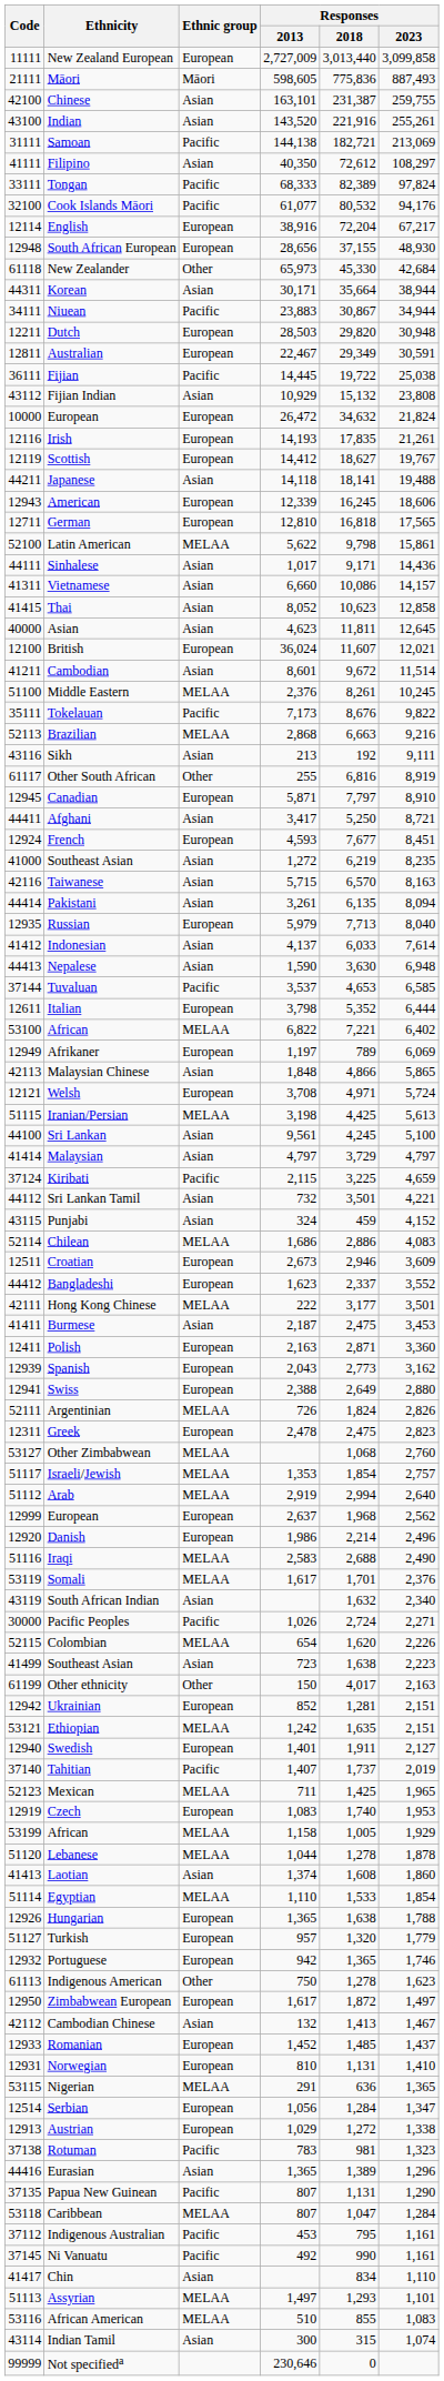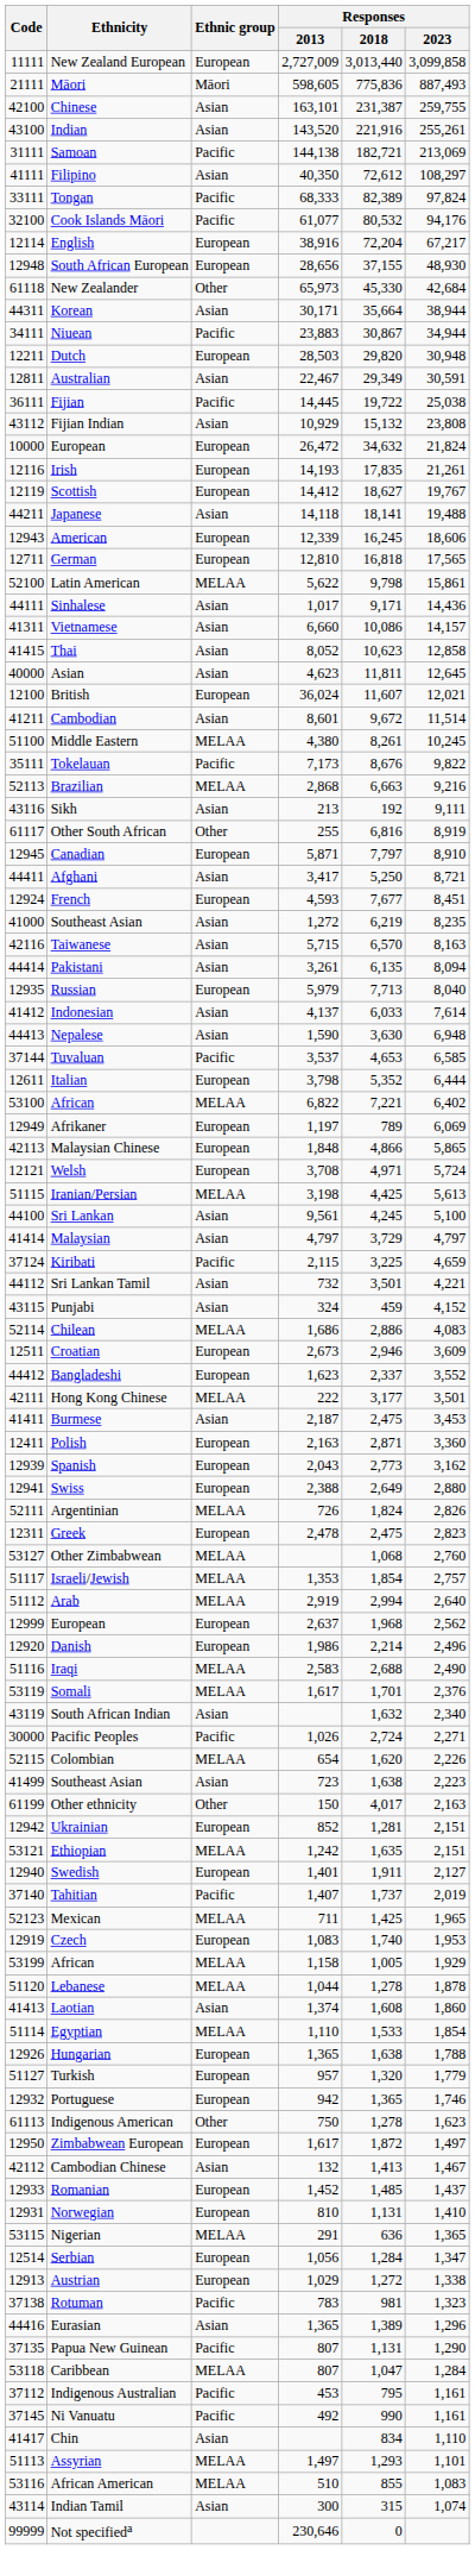 <table class="wikitable sortable" style="text-align:right;">
 <tr>
 <th rowspan=2>Code</th>
 <th rowspan=2>Ethnicity</th>
 <th rowspan=2>Ethnic group</th>
 <th colspan="3">Responses</th>
 </tr>
 <tr>
 <th>2013</th>
 <th>2018</th>
 <th>2023</th>
 </tr>
 <tr>
 <td>11111</td>
 <td style="text-align:left;">New Zealand European</td>
 <td style="text-align:left;">European</td>
 <td>2,727,009</td>
 <td>3,013,440</td>
 <td>3,099,858</td>
 </tr>
 <tr>
 <td>21111</td>
 <td style="text-align:left;"><a href='#'>Māori</a></td>
 <td style="text-align:left;">Māori</td>
 <td>598,605</td>
 <td>775,836</td>
 <td>887,493</td>
 </tr>
 <tr>
 <td>42100</td>
 <td style="text-align:left;"><a href='#'>Chinese</a> </td>
 <td style="text-align:left;">Asian</td>
 <td>163,101</td>
 <td>231,387</td>
 <td>259,755</td>
 </tr>
 <tr>
 <td>43100</td>
 <td style="text-align:left;"><a href='#'>Indian</a> </td>
 <td style="text-align:left;">Asian</td>
 <td>143,520</td>
 <td>221,916</td>
 <td>255,261</td>
 </tr>
 <tr>
 <td>31111</td>
 <td style="text-align:left;"><a href='#'>Samoan</a></td>
 <td style="text-align:left;">Pacific</td>
 <td>144,138</td>
 <td>182,721</td>
 <td>213,069</td>
 </tr>
 <tr>
 <td>41111</td>
 <td style="text-align:left;"><a href='#'>Filipino</a></td>
 <td style="text-align:left;">Asian</td>
 <td>40,350</td>
 <td>72,612</td>
 <td>108,297</td>
 </tr>
 <tr>
 <td>33111</td>
 <td style="text-align:left;"><a href='#'>Tongan</a></td>
 <td style="text-align:left;">Pacific</td>
 <td>68,333</td>
 <td>82,389</td>
 <td>97,824</td>
 </tr>
 <tr>
 <td>32100</td>
 <td style="text-align:left;"><a href='#'>Cook Islands Māori</a> </td>
 <td style="text-align:left;">Pacific</td>
 <td>61,077</td>
 <td>80,532</td>
 <td>94,176</td>
 </tr>
 <tr>
 <td>12114</td>
 <td style="text-align:left;"><a href='#'>English</a></td>
 <td style="text-align:left;">European</td>
 <td>38,916</td>
 <td>72,204</td>
 <td>67,217</td>
 </tr>
 <tr>
 <td>12948</td>
 <td style="text-align:left;"><a href='#'>South African</a> European</td>
 <td style="text-align:left;">European</td>
 <td>28,656</td>
 <td>37,155</td>
 <td>48,930</td>
 </tr>
 <tr>
 <td>61118</td>
 <td style="text-align:left;">New Zealander</td>
 <td style="text-align:left;">Other</td>
 <td>65,973</td>
 <td>45,330</td>
 <td>42,684</td>
 </tr>
 <tr>
 <td>44311</td>
 <td style="text-align:left;"><a href='#'>Korean</a></td>
 <td style="text-align:left;">Asian</td>
 <td>30,171</td>
 <td>35,664</td>
 <td>38,944</td>
 </tr>
 <tr>
 <td>34111</td>
 <td style="text-align:left;"><a href='#'>Niuean</a></td>
 <td style="text-align:left;">Pacific</td>
 <td>23,883</td>
 <td>30,867</td>
 <td>34,944</td>
 </tr>
 <tr>
 <td>12211</td>
 <td style="text-align:left;"><a href='#'>Dutch</a></td>
 <td style="text-align:left;">European</td>
 <td>28,503</td>
 <td>29,820</td>
 <td>30,948</td>
 </tr>
 <tr>
 <td>12811</td>
 <td style="text-align:left;"><a href='#'>Australian</a></td>
-<td style="text-align:left;">European</td>
+<td style="text-align:left;">Asian</td>
 <td>22,467</td>
 <td>29,349</td>
 <td>30,591</td>
 </tr>
 <tr>
 <td>36111</td>
 <td style="text-align:left;"><a href='#'>Fijian</a></td>
 <td style="text-align:left;">Pacific</td>
 <td>14,445</td>
 <td>19,722</td>
 <td>25,038</td>
 </tr>
 <tr>
 <td>43112</td>
 <td style="text-align:left;">Fijian Indian</td>
 <td style="text-align:left;">Asian</td>
 <td>10,929</td>
 <td>15,132</td>
 <td>23,808</td>
 </tr>
 <tr>
 <td>10000</td>
 <td style="text-align:left;">European </td>
 <td style="text-align:left;">European</td>
 <td>26,472</td>
 <td>34,632</td>
 <td>21,824</td>
 </tr>
 <tr>
 <td>12116</td>
 <td style="text-align:left;"><a href='#'>Irish</a></td>
 <td style="text-align:left;">European</td>
 <td>14,193</td>
 <td>17,835</td>
 <td>21,261</td>
 </tr>
 <tr>
 <td>12119</td>
 <td style="text-align:left;"><a href='#'>Scottish</a></td>
 <td style="text-align:left;">European</td>
 <td>14,412</td>
 <td>18,627</td>
 <td>19,767</td>
 </tr>
 <tr>
 <td>44211</td>
 <td style="text-align:left;"><a href='#'>Japanese</a></td>
 <td style="text-align:left;">Asian</td>
 <td>14,118</td>
 <td>18,141</td>
 <td>19,488</td>
 </tr>
 <tr>
 <td>12943</td>
 <td style="text-align:left;"><a href='#'>American</a></td>
 <td style="text-align:left;">European</td>
 <td>12,339</td>
 <td>16,245</td>
 <td>18,606</td>
 </tr>
 <tr>
 <td>12711</td>
 <td style="text-align:left;"><a href='#'>German</a></td>
 <td style="text-align:left;">European</td>
 <td>12,810</td>
 <td>16,818</td>
 <td>17,565</td>
 </tr>
 <tr>
 <td>52100</td>
 <td style="text-align:left;">Latin American </td>
 <td style="text-align:left;">MELAA</td>
 <td>5,622</td>
 <td>9,798</td>
 <td>15,861</td>
 </tr>
 <tr>
 <td>44111</td>
 <td style="text-align:left;"><a href='#'>Sinhalese</a></td>
 <td style="text-align:left;">Asian</td>
 <td>1,017</td>
 <td>9,171</td>
 <td>14,436</td>
 </tr>
 <tr>
 <td>41311</td>
 <td style="text-align:left;"><a href='#'>Vietnamese</a></td>
 <td style="text-align:left;">Asian</td>
 <td>6,660</td>
 <td>10,086</td>
 <td>14,157</td>
 </tr>
 <tr>
 <td>41415</td>
 <td style="text-align:left;"><a href='#'>Thai</a></td>
 <td style="text-align:left;">Asian</td>
 <td>8,052</td>
 <td>10,623</td>
 <td>12,858</td>
 </tr>
 <tr>
 <td>40000</td>
 <td style="text-align:left;">Asian </td>
 <td style="text-align:left;">Asian</td>
 <td>4,623</td>
 <td>11,811</td>
 <td>12,645</td>
 </tr>
 <tr>
 <td>12100</td>
 <td style="text-align:left;">British </td>
 <td style="text-align:left;">European</td>
 <td>36,024</td>
 <td>11,607</td>
 <td>12,021</td>
 </tr>
 <tr>
 <td>41211</td>
 <td style="text-align:left;"><a href='#'>Cambodian</a></td>
 <td style="text-align:left;">Asian</td>
 <td>8,601</td>
 <td>9,672</td>
 <td>11,514</td>
 </tr>
 <tr>
 <td>51100</td>
 <td style="text-align:left;">Middle Eastern </td>
 <td style="text-align:left;">MELAA</td>
-<td>2,376</td>
+<td>4,380</td>
 <td>8,261</td>
 <td>10,245</td>
 </tr>
 <tr>
 <td>35111</td>
 <td style="text-align:left;"><a href='#'>Tokelauan</a></td>
 <td style="text-align:left;">Pacific</td>
 <td>7,173</td>
 <td>8,676</td>
 <td>9,822</td>
 </tr>
 <tr>
 <td>52113</td>
 <td style="text-align:left;"><a href='#'>Brazilian</a></td>
 <td style="text-align:left;">MELAA</td>
 <td>2,868</td>
 <td>6,663</td>
 <td>9,216</td>
 </tr>
 <tr>
 <td>43116</td>
 <td style="text-align:left;">Sikh</td>
 <td style="text-align:left;">Asian</td>
 <td>213</td>
 <td>192</td>
 <td>9,111</td>
 </tr>
 <tr>
 <td>61117</td>
 <td style="text-align:left;">Other South African</td>
 <td style="text-align:left;">Other</td>
 <td>255</td>
 <td>6,816</td>
 <td>8,919</td>
 </tr>
 <tr>
 <td>12945</td>
 <td style="text-align:left;"><a href='#'>Canadian</a></td>
 <td style="text-align:left;">European</td>
 <td>5,871</td>
 <td>7,797</td>
 <td>8,910</td>
 </tr>
 <tr>
 <td>44411</td>
 <td style="text-align:left;"><a href='#'>Afghani</a></td>
 <td style="text-align:left;">Asian</td>
 <td>3,417</td>
 <td>5,250</td>
 <td>8,721</td>
 </tr>
 <tr>
 <td>12924</td>
 <td style="text-align:left;"><a href='#'>French</a></td>
 <td style="text-align:left;">European</td>
 <td>4,593</td>
 <td>7,677</td>
 <td>8,451</td>
 </tr>
 <tr>
 <td>41000</td>
 <td style="text-align:left;">Southeast Asian </td>
 <td style="text-align:left;">Asian</td>
 <td>1,272</td>
 <td>6,219</td>
 <td>8,235</td>
 </tr>
 <tr>
 <td>42116</td>
 <td style="text-align:left;"><a href='#'>Taiwanese</a></td>
 <td style="text-align:left;">Asian</td>
 <td>5,715</td>
 <td>6,570</td>
 <td>8,163</td>
 </tr>
 <tr>
 <td>44414</td>
 <td style="text-align:left;"><a href='#'>Pakistani</a></td>
 <td style="text-align:left;">Asian</td>
 <td>3,261</td>
 <td>6,135</td>
 <td>8,094</td>
 </tr>
 <tr>
 <td>12935</td>
 <td style="text-align:left;"><a href='#'>Russian</a></td>
 <td style="text-align:left;">European</td>
 <td>5,979</td>
 <td>7,713</td>
 <td>8,040</td>
 </tr>
 <tr>
 <td>41412</td>
 <td style="text-align:left;"><a href='#'>Indonesian</a></td>
 <td style="text-align:left;">Asian</td>
 <td>4,137</td>
 <td>6,033</td>
 <td>7,614</td>
 </tr>
 <tr>
 <td>44413</td>
 <td style="text-align:left;"><a href='#'>Nepalese</a></td>
 <td style="text-align:left;">Asian</td>
 <td>1,590</td>
 <td>3,630</td>
 <td>6,948</td>
 </tr>
 <tr>
 <td>37144</td>
 <td style="text-align:left;"><a href='#'>Tuvaluan</a></td>
 <td style="text-align:left;">Pacific</td>
 <td>3,537</td>
 <td>4,653</td>
 <td>6,585</td>
 </tr>
 <tr>
 <td>12611</td>
 <td style="text-align:left;"><a href='#'>Italian</a></td>
 <td style="text-align:left;">European</td>
 <td>3,798</td>
 <td>5,352</td>
 <td>6,444</td>
 </tr>
 <tr>
 <td>53100</td>
 <td style="text-align:left;"><a href='#'>African</a> </td>
 <td style="text-align:left;">MELAA</td>
 <td>6,822</td>
 <td>7,221</td>
 <td>6,402</td>
 </tr>
 <tr>
 <td>12949</td>
 <td style="text-align:left;">Afrikaner</td>
 <td style="text-align:left;">European</td>
 <td>1,197</td>
 <td>789</td>
 <td>6,069</td>
 </tr>
 <tr>
 <td>42113</td>
 <td style="text-align:left;">Malaysian Chinese</td>
-<td style="text-align:left;">Asian</td>
+<td style="text-align:left;">European</td>
 <td>1,848</td>
 <td>4,866</td>
 <td>5,865</td>
 </tr>
 <tr>
 <td>12121</td>
 <td style="text-align:left;"><a href='#'>Welsh</a></td>
 <td style="text-align:left;">European</td>
 <td>3,708</td>
 <td>4,971</td>
 <td>5,724</td>
 </tr>
 <tr>
 <td>51115</td>
 <td style="text-align:left;"><a href='#'>Iranian/Persian</a></td>
 <td style="text-align:left;">MELAA</td>
 <td>3,198</td>
 <td>4,425</td>
 <td>5,613</td>
 </tr>
 <tr>
 <td>44100</td>
 <td style="text-align:left;"><a href='#'>Sri Lankan</a> </td>
 <td style="text-align:left;">Asian</td>
 <td>9,561</td>
 <td>4,245</td>
 <td>5,100</td>
 </tr>
 <tr>
 <td>41414</td>
 <td style="text-align:left;"><a href='#'>Malaysian</a></td>
 <td style="text-align:left;">Asian</td>
 <td>4,797</td>
 <td>3,729</td>
 <td>4,797</td>
 </tr>
 <tr>
 <td>37124</td>
 <td style="text-align:left;"><a href='#'>Kiribati</a></td>
 <td style="text-align:left;">Pacific</td>
 <td>2,115</td>
 <td>3,225</td>
 <td>4,659</td>
 </tr>
 <tr>
 <td>44112</td>
 <td style="text-align:left;">Sri Lankan Tamil</td>
 <td style="text-align:left;">Asian</td>
 <td>732</td>
 <td>3,501</td>
 <td>4,221</td>
 </tr>
 <tr>
 <td>43115</td>
 <td style="text-align:left;">Punjabi</td>
 <td style="text-align:left;">Asian</td>
 <td>324</td>
 <td>459</td>
 <td>4,152</td>
 </tr>
 <tr>
 <td>52114</td>
 <td style="text-align:left;"><a href='#'>Chilean</a></td>
 <td style="text-align:left;">MELAA</td>
 <td>1,686</td>
 <td>2,886</td>
 <td>4,083</td>
 </tr>
 <tr>
 <td>12511</td>
 <td style="text-align:left;"><a href='#'>Croatian</a></td>
 <td style="text-align:left;">European</td>
 <td>2,673</td>
 <td>2,946</td>
 <td>3,609</td>
 </tr>
 <tr>
 <td>44412</td>
 <td style="text-align:left;"><a href='#'>Bangladeshi</a></td>
 <td style="text-align:left;">European</td>
 <td>1,623</td>
 <td>2,337</td>
 <td>3,552</td>
 </tr>
 <tr>
 <td>42111</td>
 <td style="text-align:left;">Hong Kong Chinese</td>
 <td style="text-align:left;">MELAA</td>
 <td>222</td>
 <td>3,177</td>
 <td>3,501</td>
 </tr>
 <tr>
 <td>41411</td>
 <td style="text-align:left;"><a href='#'>Burmese</a></td>
 <td style="text-align:left;">Asian</td>
 <td>2,187</td>
 <td>2,475</td>
 <td>3,453</td>
 </tr>
 <tr>
 <td>12411</td>
 <td style="text-align:left;"><a href='#'>Polish</a></td>
 <td style="text-align:left;">European</td>
 <td>2,163</td>
 <td>2,871</td>
 <td>3,360</td>
 </tr>
 <tr>
 <td>12939</td>
 <td style="text-align:left;"><a href='#'>Spanish</a></td>
 <td style="text-align:left;">European</td>
 <td>2,043</td>
 <td>2,773</td>
 <td>3,162</td>
 </tr>
 <tr>
 <td>12941</td>
 <td style="text-align:left;"><a href='#'>Swiss</a></td>
 <td style="text-align:left;">European</td>
 <td>2,388</td>
 <td>2,649</td>
 <td>2,880</td>
 </tr>
 <tr>
 <td>52111</td>
 <td style="text-align:left;">Argentinian</td>
 <td style="text-align:left;">MELAA</td>
 <td>726</td>
 <td>1,824</td>
 <td>2,826</td>
 </tr>
 <tr>
 <td>12311</td>
 <td style="text-align:left;"><a href='#'>Greek</a></td>
 <td style="text-align:left;">European</td>
 <td>2,478</td>
 <td>2,475</td>
 <td>2,823</td>
 </tr>
 <tr>
 <td>53127</td>
 <td style="text-align:left;">Other Zimbabwean</td>
 <td style="text-align:left;">MELAA</td>
 <td></td>
 <td>1,068</td>
 <td>2,760</td>
 </tr>
 <tr>
 <td>51117</td>
 <td style="text-align:left;"><a href='#'>Israeli</a>/<a href='#'>Jewish</a></td>
 <td style="text-align:left;">MELAA</td>
 <td>1,353</td>
 <td>1,854</td>
 <td>2,757</td>
 </tr>
 <tr>
 <td>51112</td>
 <td style="text-align:left;"><a href='#'>Arab</a></td>
 <td style="text-align:left;">MELAA</td>
 <td>2,919</td>
 <td>2,994</td>
 <td>2,640</td>
 </tr>
 <tr>
 <td>12999</td>
 <td style="text-align:left;">European </td>
 <td style="text-align:left;">European</td>
 <td>2,637</td>
 <td>1,968</td>
 <td>2,562</td>
 </tr>
 <tr>
 <td>12920</td>
 <td style="text-align:left;"><a href='#'>Danish</a></td>
 <td style="text-align:left;">European</td>
 <td>1,986</td>
 <td>2,214</td>
 <td>2,496</td>
 </tr>
 <tr>
 <td>51116</td>
 <td style="text-align:left;"><a href='#'>Iraqi</a></td>
 <td style="text-align:left;">MELAA</td>
 <td>2,583</td>
 <td>2,688</td>
 <td>2,490</td>
 </tr>
 <tr>
 <td>53119</td>
 <td style="text-align:left;"><a href='#'>Somali</a></td>
 <td style="text-align:left;">MELAA</td>
 <td>1,617</td>
 <td>1,701</td>
 <td>2,376</td>
 </tr>
 <tr>
 <td>43119</td>
 <td style="text-align:left;">South African Indian</td>
 <td style="text-align:left;">Asian</td>
 <td></td>
 <td>1,632</td>
 <td>2,340</td>
 </tr>
 <tr>
 <td>30000</td>
 <td style="text-align:left;">Pacific Peoples </td>
 <td style="text-align:left;">Pacific</td>
 <td>1,026</td>
 <td>2,724</td>
 <td>2,271</td>
 </tr>
 <tr>
 <td>52115</td>
 <td style="text-align:left;">Colombian</td>
 <td style="text-align:left;">MELAA</td>
 <td>654</td>
 <td>1,620</td>
 <td>2,226</td>
 </tr>
 <tr>
 <td>41499</td>
 <td style="text-align:left;">Southeast Asian </td>
 <td style="text-align:left;">Asian</td>
 <td>723</td>
 <td>1,638</td>
 <td>2,223</td>
 </tr>
 <tr>
 <td>61199</td>
 <td style="text-align:left;">Other ethnicity </td>
 <td style="text-align:left;">Other</td>
 <td>150</td>
 <td>4,017</td>
 <td>2,163</td>
 </tr>
 <tr>
 <td>12942</td>
 <td style="text-align:left;"><a href='#'>Ukrainian</a></td>
 <td style="text-align:left;">European</td>
 <td>852</td>
 <td>1,281</td>
 <td>2,151</td>
 </tr>
 <tr>
 <td>53121</td>
 <td style="text-align:left;"><a href='#'>Ethiopian</a></td>
 <td style="text-align:left;">MELAA</td>
 <td>1,242</td>
 <td>1,635</td>
 <td>2,151</td>
 </tr>
 <tr>
 <td>12940</td>
 <td style="text-align:left;"><a href='#'>Swedish</a></td>
 <td style="text-align:left;">European</td>
 <td>1,401</td>
 <td>1,911</td>
 <td>2,127</td>
 </tr>
 <tr>
 <td>37140</td>
 <td style="text-align:left;"><a href='#'>Tahitian</a></td>
 <td style="text-align:left;">Pacific</td>
 <td>1,407</td>
 <td>1,737</td>
 <td>2,019</td>
 </tr>
 <tr>
 <td>52123</td>
 <td style="text-align:left;">Mexican</td>
 <td style="text-align:left;">MELAA</td>
 <td>711</td>
 <td>1,425</td>
 <td>1,965</td>
 </tr>
 <tr>
 <td>12919</td>
 <td style="text-align:left;"><a href='#'>Czech</a></td>
 <td style="text-align:left;">European</td>
 <td>1,083</td>
 <td>1,740</td>
 <td>1,953</td>
 </tr>
 <tr>
 <td>53199</td>
 <td style="text-align:left;">African </td>
 <td style="text-align:left;">MELAA</td>
 <td>1,158</td>
 <td>1,005</td>
 <td>1,929</td>
 </tr>
 <tr>
 <td>51120</td>
 <td style="text-align:left;"><a href='#'>Lebanese</a></td>
 <td style="text-align:left;">MELAA</td>
 <td>1,044</td>
 <td>1,278</td>
 <td>1,878</td>
 </tr>
 <tr>
 <td>41413</td>
 <td style="text-align:left;"><a href='#'>Laotian</a></td>
 <td style="text-align:left;">Asian</td>
 <td>1,374</td>
 <td>1,608</td>
 <td>1,860</td>
 </tr>
 <tr>
 <td>51114</td>
 <td style="text-align:left;"><a href='#'>Egyptian</a></td>
 <td style="text-align:left;">MELAA</td>
 <td>1,110</td>
 <td>1,533</td>
 <td>1,854</td>
 </tr>
 <tr>
 <td>12926</td>
 <td style="text-align:left;"><a href='#'>Hungarian</a></td>
 <td style="text-align:left;">European</td>
 <td>1,365</td>
 <td>1,638</td>
 <td>1,788</td>
 </tr>
 <tr>
 <td>51127</td>
 <td style="text-align:left;">Turkish</td>
 <td style="text-align:left;">European</td>
 <td>957</td>
 <td>1,320</td>
 <td>1,779</td>
 </tr>
 <tr>
 <td>12932</td>
 <td style="text-align:left;">Portuguese</td>
 <td style="text-align:left;">European</td>
 <td>942</td>
 <td>1,365</td>
 <td>1,746</td>
 </tr>
 <tr>
 <td>61113</td>
 <td style="text-align:left;">Indigenous American</td>
 <td style="text-align:left;">Other</td>
 <td>750</td>
 <td>1,278</td>
 <td>1,623</td>
 </tr>
 <tr>
 <td>12950</td>
 <td style="text-align:left;"><a href='#'>Zimbabwean</a> European</td>
 <td style="text-align:left;">European</td>
 <td>1,617</td>
 <td>1,872</td>
 <td>1,497</td>
 </tr>
 <tr>
 <td>42112</td>
 <td style="text-align:left;">Cambodian Chinese</td>
 <td style="text-align:left;">Asian</td>
 <td>132</td>
 <td>1,413</td>
 <td>1,467</td>
 </tr>
 <tr>
 <td>12933</td>
 <td style="text-align:left;"><a href='#'>Romanian</a></td>
 <td style="text-align:left;">European</td>
 <td>1,452</td>
 <td>1,485</td>
 <td>1,437</td>
 </tr>
 <tr>
 <td>12931</td>
 <td style="text-align:left;"><a href='#'>Norwegian</a></td>
 <td style="text-align:left;">European</td>
 <td>810</td>
 <td>1,131</td>
 <td>1,410</td>
 </tr>
 <tr>
 <td>53115</td>
 <td style="text-align:left;">Nigerian</td>
 <td style="text-align:left;">MELAA</td>
 <td>291</td>
 <td>636</td>
 <td>1,365</td>
 </tr>
 <tr>
 <td>12514</td>
 <td style="text-align:left;"><a href='#'>Serbian</a></td>
 <td style="text-align:left;">European</td>
 <td>1,056</td>
 <td>1,284</td>
 <td>1,347</td>
 </tr>
 <tr>
 <td>12913</td>
 <td style="text-align:left;"><a href='#'>Austrian</a></td>
 <td style="text-align:left;">European</td>
 <td>1,029</td>
 <td>1,272</td>
 <td>1,338</td>
 </tr>
 <tr>
 <td>37138</td>
 <td style="text-align:left;"><a href='#'>Rotuman</a></td>
 <td style="text-align:left;">Pacific</td>
 <td>783</td>
 <td>981</td>
 <td>1,323</td>
 </tr>
 <tr>
 <td>44416</td>
 <td style="text-align:left;">Eurasian</td>
 <td style="text-align:left;">Asian</td>
 <td>1,365</td>
 <td>1,389</td>
 <td>1,296</td>
 </tr>
 <tr>
 <td>37135</td>
 <td style="text-align:left;">Papua New Guinean</td>
 <td style="text-align:left;">Pacific</td>
 <td>807</td>
 <td>1,131</td>
 <td>1,290</td>
 </tr>
 <tr>
 <td>53118</td>
 <td style="text-align:left;">Caribbean</td>
 <td style="text-align:left;">MELAA</td>
 <td>807</td>
 <td>1,047</td>
 <td>1,284</td>
 </tr>
 <tr>
 <td>37112</td>
 <td style="text-align:left;">Indigenous Australian</td>
 <td style="text-align:left;">Pacific</td>
 <td>453</td>
 <td>795</td>
 <td>1,161</td>
 </tr>
 <tr>
 <td>37145</td>
 <td style="text-align:left;">Ni Vanuatu</td>
 <td style="text-align:left;">Pacific</td>
 <td>492</td>
 <td>990</td>
 <td>1,161</td>
 </tr>
 <tr>
 <td>41417</td>
 <td style="text-align:left;">Chin</td>
 <td style="text-align:left;">Asian</td>
 <td></td>
 <td>834</td>
 <td>1,110</td>
 </tr>
 <tr>
 <td>51113</td>
 <td style="text-align:left;"><a href='#'>Assyrian</a></td>
 <td style="text-align:left;">MELAA</td>
 <td>1,497</td>
 <td>1,293</td>
 <td>1,101</td>
 </tr>
 <tr>
 <td>53116</td>
 <td style="text-align:left;">African American</td>
 <td style="text-align:left;">MELAA</td>
 <td>510</td>
 <td>855</td>
 <td>1,083</td>
 </tr>
 <tr>
 <td>43114</td>
 <td style="text-align:left;">Indian Tamil</td>
 <td style="text-align:left;">Asian</td>
 <td>300</td>
 <td>315</td>
 <td>1,074</td>
 </tr>
 <tr>
 <td>99999</td>
 <td style="text-align:left;">Not specified<sup>a</sup></td>
 <td style="text-align:left;"></td>
 <td>230,646</td>
 <td>0</td>
 <td></td>
 </tr>
 </table>
